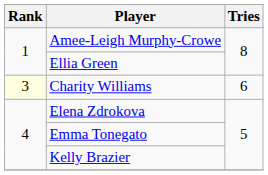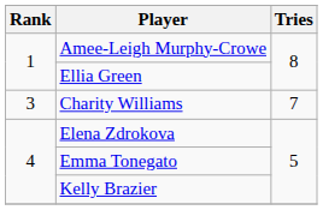 <table class="wikitable sortable">
 <tr>
 </tr>
 <tr>
 <th>Rank</th>
 <th>Player</th>
 <th>Tries</th>
 </tr>
 <tr>
 <td align=center rowspan=2>1</td>
 <td> <a href='#'>Amee-Leigh Murphy-Crowe</a></td>
 <td align=center rowspan=2>8</td>
 </tr>
 <tr>
 <td> <a href='#'>Ellia Green</a></td>
 </tr>
 <tr>
-<td align=center style="background: lightyellow;">3</td>
+<td align=center>3</td>
 <td> <a href='#'>Charity Williams</a></td>
-<td align=center>6</td>
+<td align=center>7</td>
 </tr>
 <tr>
 <td align=center rowspan=3>4</td>
 <td> <a href='#'>Elena Zdrokova</a></td>
 <td align=center rowspan=3>5</td>
 </tr>
 <tr>
 <td> <a href='#'>Emma Tonegato</a></td>
 </tr>
 <tr>
 <td> <a href='#'>Kelly Brazier</a></td>
 </tr>
 <tr>
 </tr>
 </table>
